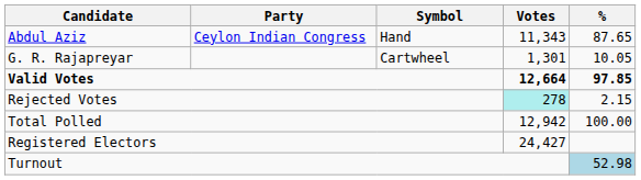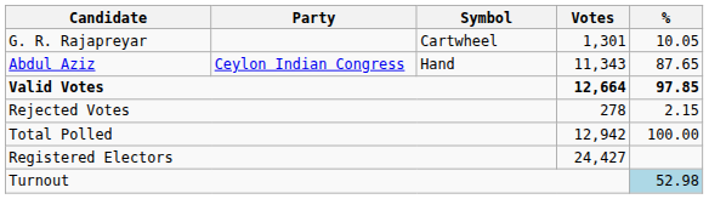 <table class="wikitable" border="1" style="text-align:right;">
 <tr>
 <th align=left width="180">Candidate</th>
 <th align=left width="180">Party</th>
 <th align=left width="120">Symbol</th>
 <th align=left width="60">Votes</th>
 <th align=left width="60">%</th>
 </tr>
 <tr>
+<td align=left>G. R. Rajapreyar</td>
+<td align=left></td>
+<td align=left>Cartwheel</td>
+<td align=right>1,301</td>
+<td align=right>10.05</td>
+</tr>
+<tr>
 <td align=left><a href='#'>Abdul Aziz</a></td>
 <td align=left><a href='#'>Ceylon Indian Congress</a></td>
 <td align=left>Hand</td>
 <td align=right>11,343</td>
 <td align=right>87.65</td>
-</tr>
-<tr>
-<td align=left>G. R. Rajapreyar</td>
-<td align=left></td>
-<td align=left>Cartwheel</td>
-<td align=right>1,301</td>
-<td align=right>10.05</td>
 </tr>
 <tr>
 <td align=left colspan=3><strong>Valid Votes</strong></td>
 <td align=right><strong>12,664</strong></td>
 <td align=right><strong>97.85</strong></td>
 </tr>
 <tr>
 <td align=left colspan=3>Rejected Votes</td>
-<td align=right style="background: paleturquoise;">278</td>
+<td align=right>278</td>
 <td align=right>2.15</td>
 </tr>
 <tr>
 <td align=left colspan=3>Total Polled</td>
 <td align=right>12,942</td>
 <td align=right>100.00</td>
 </tr>
 <tr>
 <td align=left colspan=3>Registered Electors</td>
 <td align=right>24,427</td>
 <td></td>
 </tr>
 <tr>
 <td align=left colspan=4>Turnout</td>
 <td align=right style="background: lightblue;">52.98</td>
 </tr>
 </table>
